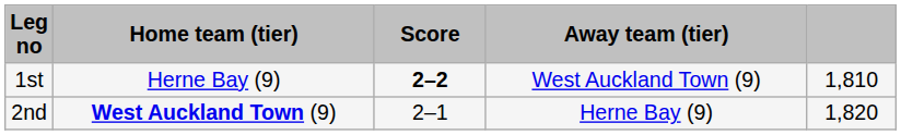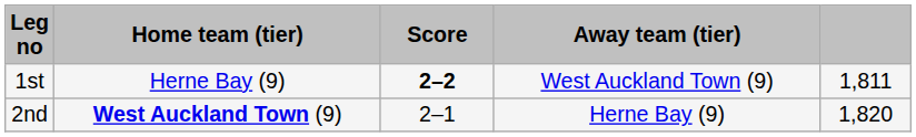 <table class="wikitable" style="width: 600px; background:WhiteSmoke; text-align:center; font-size:90%">
 <tr>
 <td scope="col" style="width:  5.00%; background:silver;"><strong>Leg no</strong></td>
 <td scope="col" style="width: 36.25%; background:silver;"><strong>Home team (tier)</strong></td>
 <td scope="col" style="width: 12.50%; background:silver;"><strong>Score</strong></td>
 <td scope="col" style="width: 36.25%; background:silver;"><strong>Away team (tier)</strong></td>
 <td scope="col" style="width: 10.00%; background:silver;"><strong></strong></td>
 </tr>
 <tr>
 <td>1st</td>
 <td><a href='#'>Herne Bay</a> (9)</td>
 <td><strong>2–2</strong></td>
 <td><a href='#'>West Auckland Town</a> (9)</td>
-<td>1,810</td>
+<td>1,811</td>
 </tr>
 <tr>
 <td>2nd</td>
 <td><strong><a href='#'>West Auckland Town</a></strong> (9)</td>
 <td>2–1</td>
 <td><a href='#'>Herne Bay</a> (9)</td>
 <td>1,820</td>
 </tr>
 </table>
